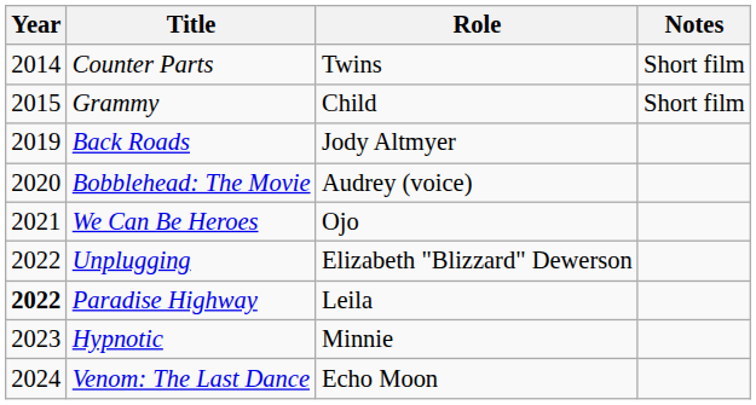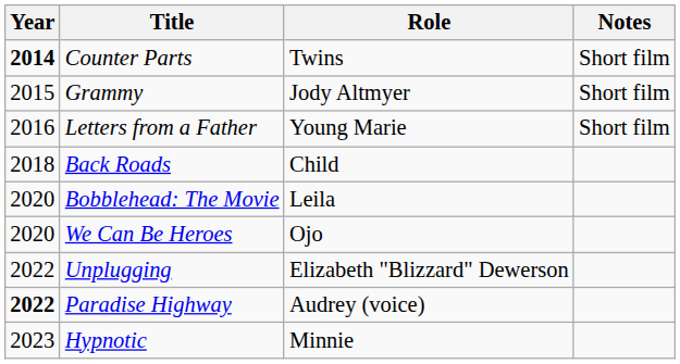 <table class="wikitable sortable">
 <tr>
 <th>Year</th>
 <th>Title</th>
 <th>Role</th>
 <th class="unsortable">Notes</th>
 </tr>
 <tr>
-<td>2014</td>
+<td><strong>2014</strong></td>
 <td><em>Counter Parts</em></td>
 <td>Twins</td>
 <td>Short film</td>
 </tr>
 <tr>
 <td>2015</td>
 <td><em>Grammy</em></td>
-<td>Child</td>
+<td>Jody Altmyer</td>
 <td>Short film</td>
 </tr>
 <tr>
-<td>2019</td>
+<td>2016</td>
+<td><em>Letters from a Father</em></td>
+<td>Young Marie</td>
+<td>Short film</td>
+</tr>
+<tr>
+<td>2018</td>
 <td><em><a href='#'>Back Roads</a></em></td>
-<td>Jody Altmyer</td>
+<td>Child</td>
 <td></td>
 </tr>
 <tr>
 <td>2020</td>
 <td><em><a href='#'>Bobblehead: The Movie</a></em></td>
-<td>Audrey (voice)</td>
+<td>Leila</td>
 <td></td>
 </tr>
 <tr>
-<td>2021</td>
+<td>2020</td>
 <td><em><a href='#'>We Can Be Heroes</a></em></td>
 <td>Ojo</td>
 <td></td>
 </tr>
 <tr>
 <td>2022</td>
 <td><em><a href='#'>Unplugging</a></em></td>
 <td>Elizabeth "Blizzard" Dewerson</td>
 <td></td>
 </tr>
 <tr>
 <td><strong>2022</strong></td>
 <td><em><a href='#'>Paradise Highway</a></em></td>
-<td>Leila</td>
+<td>Audrey (voice)</td>
 <td></td>
 </tr>
 <tr>
 <td>2023</td>
 <td><em><a href='#'>Hypnotic</a></em></td>
 <td>Minnie</td>
 <td></td>
 </tr>
-<tr>
-<td>2024</td>
-<td><em><a href='#'>Venom: The Last Dance</a></em></td>
-<td>Echo Moon</td>
-<td></td>
-</tr>
 </table>
